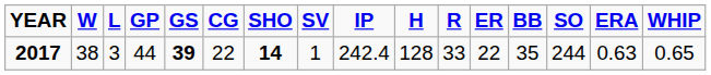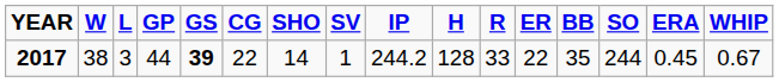 <table class="wikitable">
 <tr align=center>
 <td><strong>YEAR</strong></td>
 <td><strong><a href='#'>W</a></strong></td>
 <td><strong><a href='#'>L</a></strong></td>
 <td><strong><a href='#'>GP</a></strong></td>
 <td><strong><a href='#'>GS</a></strong></td>
 <td><strong><a href='#'>CG</a></strong></td>
 <td><strong><a href='#'>SHO</a></strong></td>
 <td><strong><a href='#'>SV</a></strong></td>
 <td><strong><a href='#'>IP</a></strong></td>
 <td><strong><a href='#'>H</a></strong></td>
 <td><strong><a href='#'>R</a></strong></td>
 <td><strong><a href='#'>ER</a></strong></td>
 <td><strong><a href='#'>BB</a></strong></td>
 <td><strong><a href='#'>SO</a></strong></td>
 <td><strong><a href='#'>ERA</a></strong></td>
 <td><strong><a href='#'>WHIP</a></strong></td>
 </tr>
 <tr align=center>
 <td><strong>2017</strong></td>
 <td>38</td>
 <td>3</td>
 <td>44</td>
 <td><strong>39</strong></td>
 <td>22</td>
-<td><strong>14</strong></td>
+<td>14</td>
 <td>1</td>
-<td>242.4</td>
+<td>244.2</td>
 <td>128</td>
 <td>33</td>
 <td>22</td>
 <td>35</td>
 <td>244</td>
-<td>0.63</td>
-<td>0.65</td>
+<td>0.45</td>
+<td>0.67</td>
 </tr>
 </table>
